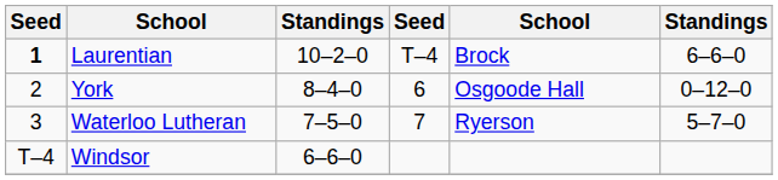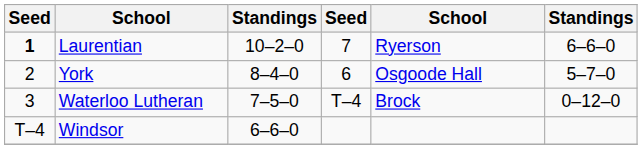 <table class="wikitable">
 <tr>
 <th>Seed</th>
 <th style="width:150px">School</th>
 <th>Standings</th>
 <th>Seed</th>
 <th style="width:150px">School</th>
 <th>Standings</th>
 </tr>
 <tr>
 <td align=center><strong>1</strong></td>
 <td><a href='#'>Laurentian</a></td>
 <td align=center>10–2–0</td>
-<td align=center>T–4</td>
-<td><a href='#'>Brock</a></td>
+<td align=center>7</td>
+<td><a href='#'>Ryerson</a></td>
 <td align=center>6–6–0</td>
 </tr>
 <tr>
 <td align=center>2</td>
 <td><a href='#'>York</a></td>
 <td align=center>8–4–0</td>
 <td align=center>6</td>
 <td><a href='#'>Osgoode Hall</a></td>
-<td align=center>0–12–0</td>
+<td align=center>5–7–0</td>
 </tr>
 <tr>
 <td align=center>3</td>
 <td><a href='#'>Waterloo Lutheran</a></td>
 <td align=center>7–5–0</td>
-<td align=center>7</td>
-<td><a href='#'>Ryerson</a></td>
-<td align=center>5–7–0</td>
+<td align=center>T–4</td>
+<td><a href='#'>Brock</a></td>
+<td align=center>0–12–0</td>
 </tr>
 <tr>
 <td align=center>T–4</td>
 <td><a href='#'>Windsor</a></td>
 <td align=center>6–6–0</td>
 <td></td>
 <td></td>
 <td></td>
 </tr>
 <tr>
 </tr>
 </table>
